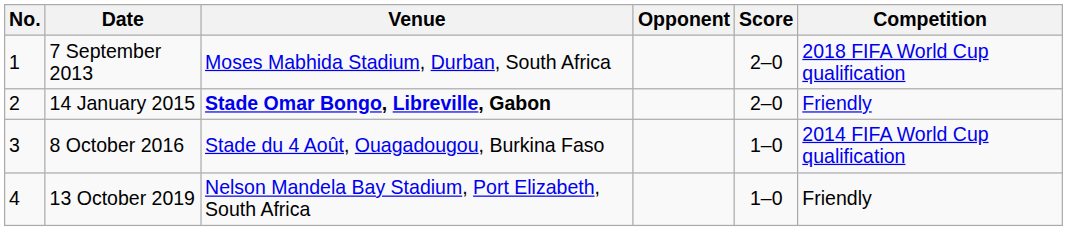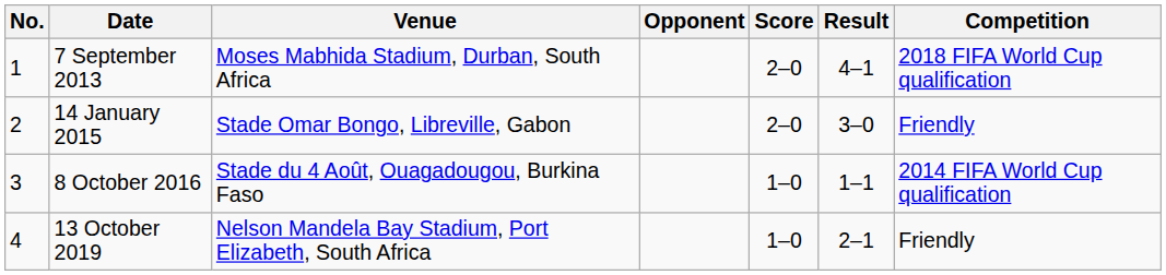 <table class="wikitable">
 <tr>
 <th>No.</th>
 <th>Date</th>
 <th>Venue</th>
 <th>Opponent</th>
 <th>Score</th>
+<th>Result</th>
 <th>Competition</th>
 </tr>
 <tr>
 <td>1</td>
 <td>7 September 2013</td>
 <td><a href='#'>Moses Mabhida Stadium</a>, <a href='#'>Durban</a>, South Africa</td>
 <td></td>
 <td align=center>2–0</td>
+<td align=center>4–1</td>
 <td><a href='#'>2018 FIFA World Cup qualification</a></td>
 </tr>
 <tr>
 <td>2</td>
 <td>14 January 2015</td>
-<td><strong><a href='#'>Stade Omar Bongo</a>, <a href='#'>Libreville</a>, Gabon</strong></td>
+<td><a href='#'>Stade Omar Bongo</a>, <a href='#'>Libreville</a>, Gabon</td>
 <td></td>
 <td align=center>2–0</td>
+<td align=center>3–0</td>
 <td><a href='#'>Friendly</a></td>
 </tr>
 <tr>
 <td>3</td>
 <td>8 October 2016</td>
 <td><a href='#'>Stade du 4 Août</a>, <a href='#'>Ouagadougou</a>, Burkina Faso</td>
 <td></td>
 <td align=center>1–0</td>
+<td align=center>1–1</td>
 <td><a href='#'>2014 FIFA World Cup qualification</a></td>
 </tr>
 <tr>
 <td>4</td>
 <td>13 October 2019</td>
 <td><a href='#'>Nelson Mandela Bay Stadium</a>, <a href='#'>Port Elizabeth</a>, South Africa</td>
 <td></td>
 <td align=center>1–0</td>
+<td align=center>2–1</td>
 <td>Friendly</td>
 </tr>
 </table>
